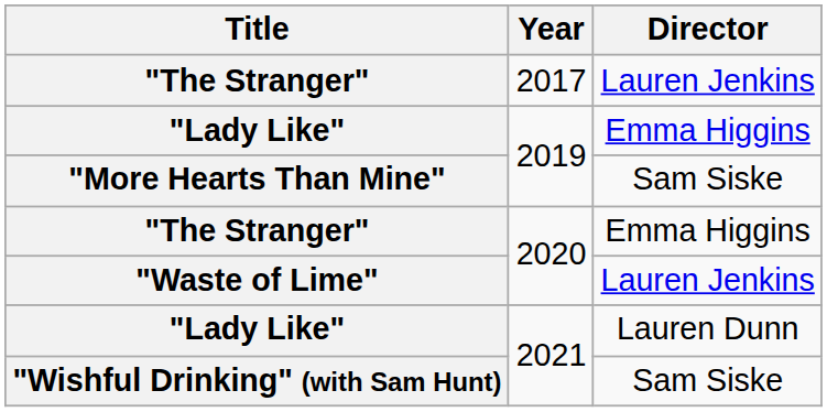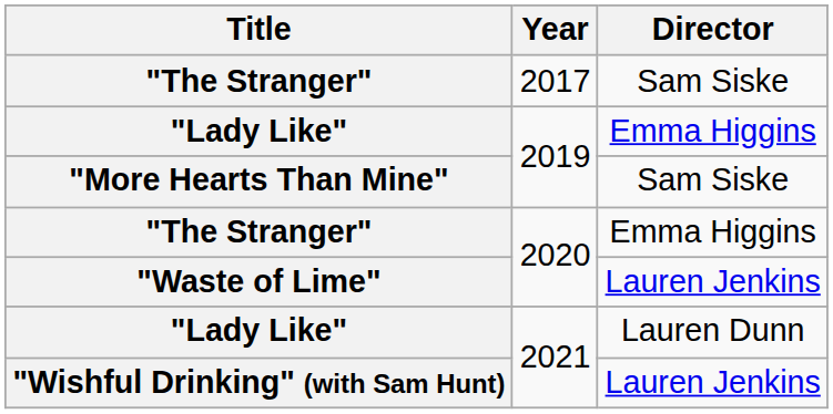 <table class="wikitable plainrowheaders" style="text-align:center">
 <tr>
 <th>Title</th>
 <th>Year</th>
 <th>Director</th>
 </tr>
 <tr>
 <th scope="row">"The Stranger"</th>
 <td>2017</td>
-<td><a href='#'>Lauren Jenkins</a></td>
+<td>Sam Siske</td>
 </tr>
 <tr>
 <th scope="row">"Lady Like"</th>
 <td rowspan="2">2019</td>
 <td><a href='#'>Emma Higgins</a></td>
 </tr>
 <tr>
 <th scope="row">"More Hearts Than Mine"</th>
 <td>Sam Siske</td>
 </tr>
 <tr>
 <th scope="row">"The Stranger"</th>
 <td rowspan="2">2020</td>
 <td>Emma Higgins</td>
 </tr>
 <tr>
 <th scope="row">"Waste of Lime"</th>
 <td><a href='#'>Lauren Jenkins</a></td>
 </tr>
 <tr>
 <th scope="row">"Lady Like"</th>
 <td rowspan="2">2021</td>
 <td>Lauren Dunn</td>
 </tr>
 <tr>
 <th scope="row">"Wishful Drinking" <small>(with Sam Hunt)</small></th>
-<td>Sam Siske</td>
+<td><a href='#'>Lauren Jenkins</a></td>
 </tr>
 </table>
